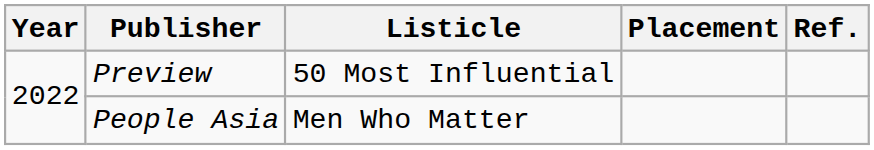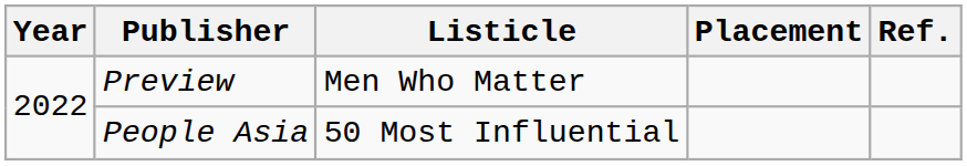 <table class="wikitable">
 <tr>
 <th>Year</th>
 <th>Publisher</th>
 <th>Listicle</th>
 <th>Placement</th>
 <th>Ref.</th>
 </tr>
 <tr>
 <td rowspan=2>2022</td>
 <td><em>Preview</em></td>
-<td>50 Most Influential</td>
+<td>Men Who Matter</td>
 <td></td>
 <td></td>
 </tr>
 <tr>
 <td><em>People Asia</em></td>
-<td>Men Who Matter</td>
+<td>50 Most Influential</td>
 <td></td>
 <td></td>
 </tr>
 </table>
